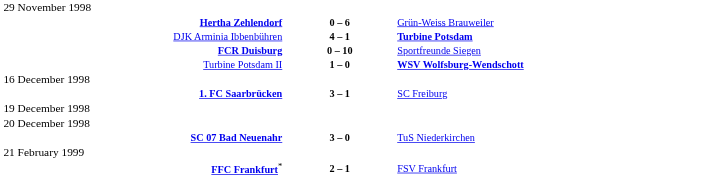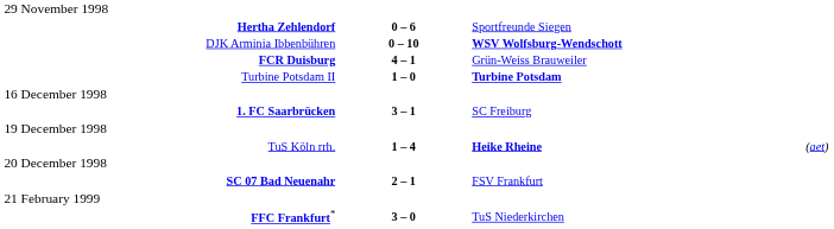 <table style="width:100%;" cellspacing="1">
 <tr>
 <th width=25%></th>
 <th width=10%></th>
 <th width=25%></th>
 <th></th>
 </tr>
 <tr>
 <td>29 November 1998</td>
 </tr>
 <tr style=font-size:90%>
 <td align=right><strong><a href='#'>Hertha Zehlendorf</a></strong></td>
 <td align=center><strong>0 – 6</strong></td>
-<td><a href='#'>Grün-Weiss Brauweiler</a></td>
+<td><a href='#'>Sportfreunde Siegen</a></td>
 </tr>
 <tr style=font-size:90%>
 <td align=right><a href='#'>DJK Arminia Ibbenbühren</a></td>
-<td align=center><strong>4 – 1</strong></td>
-<td><strong><a href='#'>Turbine Potsdam</a></strong></td>
+<td align=center><strong>0 – 10</strong></td>
+<td><strong><a href='#'>WSV Wolfsburg-Wendschott</a></strong></td>
 </tr>
 <tr style=font-size:90%>
 <td align=right><strong><a href='#'>FCR Duisburg</a></strong></td>
-<td align=center><strong>0 – 10</strong></td>
-<td><a href='#'>Sportfreunde Siegen</a></td>
+<td align=center><strong>4 – 1</strong></td>
+<td><a href='#'>Grün-Weiss Brauweiler</a></td>
 </tr>
 <tr style=font-size:90%>
 <td align=right><a href='#'>Turbine Potsdam II</a></td>
 <td align=center><strong>1 – 0</strong></td>
-<td><strong><a href='#'>WSV Wolfsburg-Wendschott</a></strong></td>
+<td><strong><a href='#'>Turbine Potsdam</a></strong></td>
 </tr>
 <tr>
 <td>16 December 1998</td>
 </tr>
 <tr style=font-size:90%>
 <td align=right><strong><a href='#'>1. FC Saarbrücken</a></strong></td>
 <td align=center><strong>3 – 1</strong></td>
 <td><a href='#'>SC Freiburg</a></td>
 </tr>
 <tr>
 <td>19 December 1998</td>
 </tr>
+<tr style=font-size:90%>
+<td align=right><a href='#'>TuS Köln rrh.</a></td>
+<td align=center><strong>1 – 4</strong></td>
+<td><strong><a href='#'>Heike Rheine</a></strong></td>
+<td><em>(<a href='#'>aet</a>)</em></td>
+</tr>
 <tr>
 <td>20 December 1998</td>
 </tr>
 <tr style=font-size:90%>
 <td align=right><strong><a href='#'>SC 07 Bad Neuenahr</a></strong></td>
-<td align=center><strong>3 – 0</strong></td>
-<td><a href='#'>TuS Niederkirchen</a></td>
+<td align=center><strong>2 – 1</strong></td>
+<td><a href='#'>FSV Frankfurt</a></td>
 </tr>
 <tr>
 <td>21 February 1999</td>
 </tr>
 <tr style=font-size:90%>
 <td align=right><strong><a href='#'>FFC Frankfurt</a></strong><sup>*</sup></td>
-<td align=center><strong>2 – 1</strong></td>
-<td><a href='#'>FSV Frankfurt</a></td>
+<td align=center><strong>3 – 0</strong></td>
+<td><a href='#'>TuS Niederkirchen</a></td>
 </tr>
 </table>
